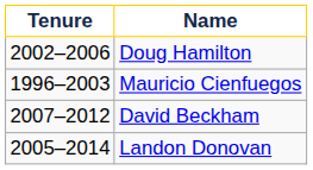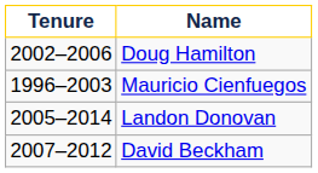 <table class="wikitable">
 <tr align="center" style="color:#13284B; border:1px #FFCE02 solid;" bgcolor="#FFFFFF">
 <th style="background:#FFFFFF; color:#13284B; border:1px solid #FFCE02;">Tenure</th>
 <th style="background:#FFFFFF; color:#13284B; border:1px solid #FFCE02;">Name</th>
 </tr>
 <tr>
 <td>2002–2006</td>
 <td><a href='#'>Doug Hamilton</a></td>
 </tr>
 <tr>
 <td>1996–2003</td>
 <td><a href='#'>Mauricio Cienfuegos</a></td>
 </tr>
 <tr>
+<td>2005–2014<br></td>
+<td><a href='#'>Landon Donovan</a></td>
+</tr>
+<tr>
 <td>2007–2012</td>
 <td><a href='#'>David Beckham</a></td>
 </tr>
-<tr>
-<td>2005–2014<br></td>
-<td><a href='#'>Landon Donovan</a></td>
-</tr>
 </table>
